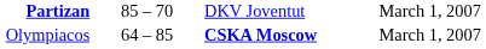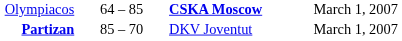 <table style="text-align:center">
 <tr>
 <th width=160></th>
 <th width=100></th>
 <th width=160></th>
 <th width=200></th>
 </tr>
 <tr>
+<td align=right><a href='#'>Olympiacos</a> </td>
+<td>64 – 85</td>
+<td align=left> <strong><a href='#'>CSKA Moscow</a></strong></td>
+<td align=left>March 1, 2007</td>
+</tr>
+<tr>
 <td align=right><strong><a href='#'>Partizan</a></strong> </td>
 <td>85 – 70</td>
 <td align=left> <a href='#'>DKV Joventut</a></td>
 <td align=left>March 1, 2007</td>
 </tr>
-<tr>
-<td align=right><a href='#'>Olympiacos</a> </td>
-<td>64 – 85</td>
-<td align=left> <strong><a href='#'>CSKA Moscow</a></strong></td>
-<td align=left>March 1, 2007</td>
-</tr>
 </table>
